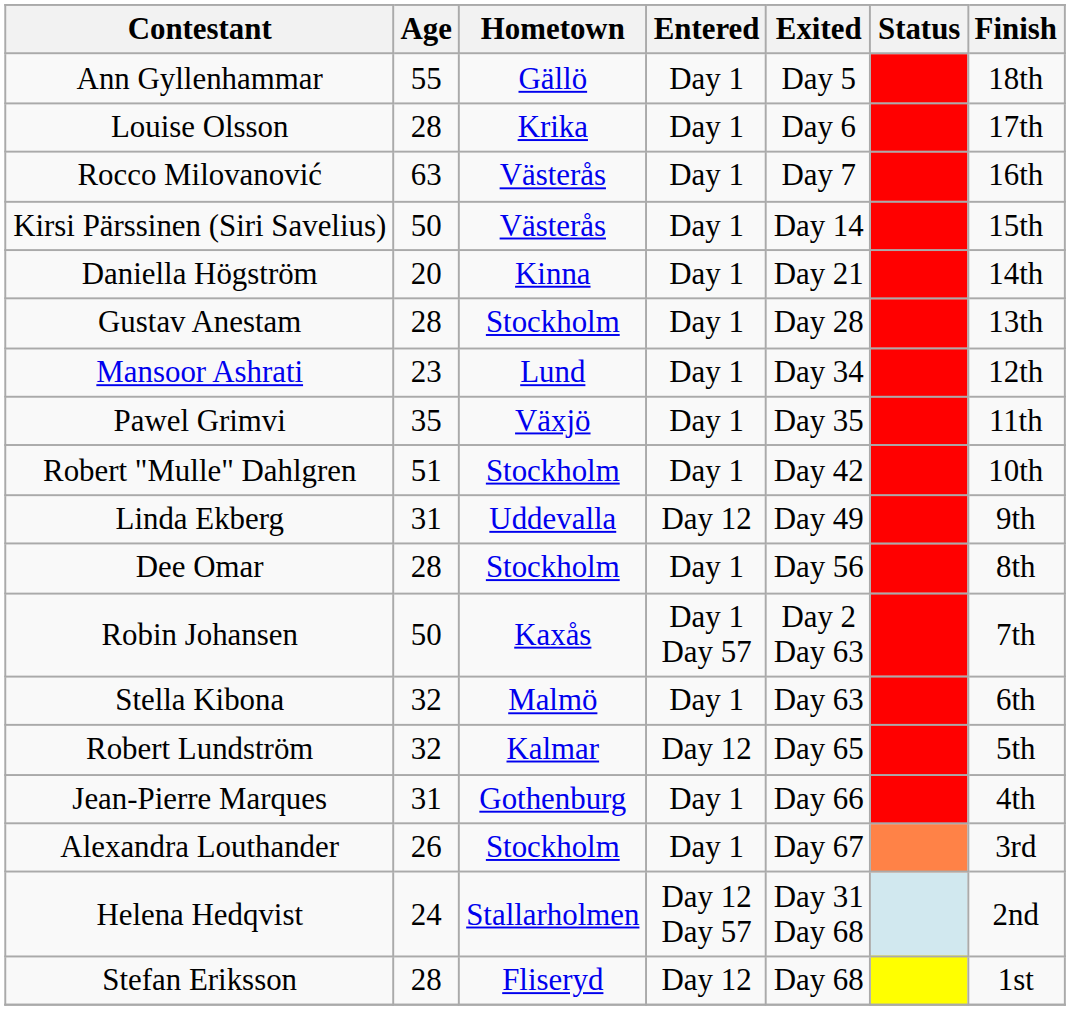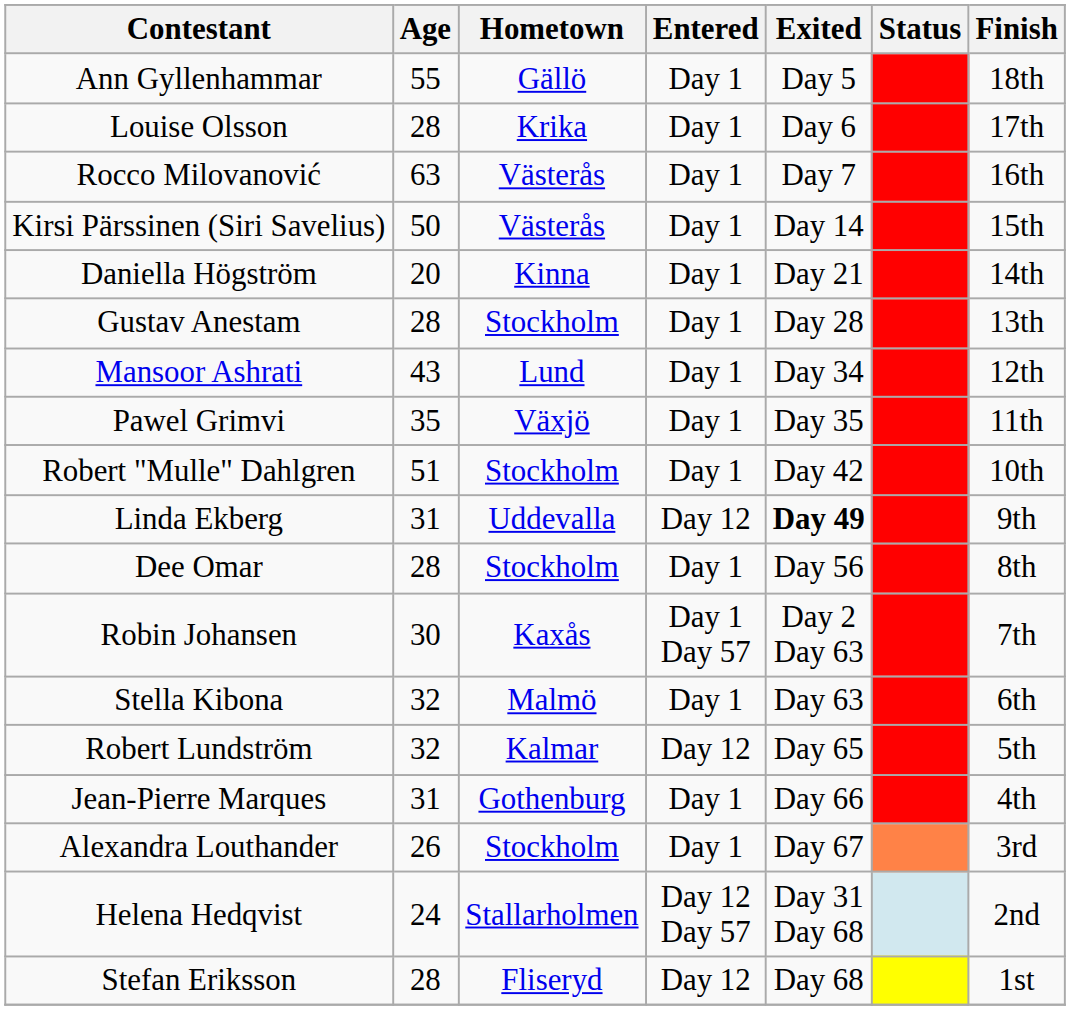 <table class="wikitable sortable" style="margin:auto; text-align:center">
 <tr>
 <th>Contestant</th>
 <th>Age</th>
 <th>Hometown</th>
 <th>Entered</th>
 <th>Exited</th>
 <th>Status</th>
 <th>Finish</th>
 </tr>
 <tr>
 <td>Ann Gyllenhammar</td>
 <td>55</td>
 <td><a href='#'>Gällö</a></td>
 <td>Day 1</td>
 <td>Day 5</td>
 <td style="background:#ff0000;"></td>
 <td>18th</td>
 </tr>
 <tr>
 <td>Louise Olsson</td>
 <td>28</td>
 <td><a href='#'>Krika</a></td>
 <td>Day 1</td>
 <td>Day 6</td>
 <td style="background:#ff0000;"></td>
 <td>17th</td>
 </tr>
 <tr>
 <td>Rocco Milovanović</td>
 <td>63</td>
 <td><a href='#'>Västerås</a></td>
 <td>Day 1</td>
 <td>Day 7</td>
 <td style="background:#ff0000;"></td>
 <td>16th</td>
 </tr>
 <tr>
 <td>Kirsi Pärssinen (Siri Savelius)</td>
 <td>50</td>
 <td><a href='#'>Västerås</a></td>
 <td>Day 1</td>
 <td>Day 14</td>
 <td style="background:#ff0000;"></td>
 <td>15th</td>
 </tr>
 <tr>
 <td>Daniella Högström</td>
 <td>20</td>
 <td><a href='#'>Kinna</a></td>
 <td>Day 1</td>
 <td>Day 21</td>
 <td style="background:#ff0000;"></td>
 <td>14th</td>
 </tr>
 <tr>
 <td>Gustav Anestam</td>
 <td>28</td>
 <td><a href='#'>Stockholm</a></td>
 <td>Day 1</td>
 <td>Day 28</td>
 <td style="background:#ff0000;"></td>
 <td>13th</td>
 </tr>
 <tr>
 <td><a href='#'>Mansoor Ashrati</a></td>
-<td>23</td>
+<td>43</td>
 <td><a href='#'>Lund</a></td>
 <td>Day 1</td>
 <td>Day 34</td>
 <td style="background:#ff0000;"></td>
 <td>12th</td>
 </tr>
 <tr>
 <td>Pawel Grimvi</td>
 <td>35</td>
 <td><a href='#'>Växjö</a></td>
 <td>Day 1</td>
 <td>Day 35</td>
 <td style="background:#ff0000;"></td>
 <td>11th</td>
 </tr>
 <tr>
 <td>Robert "Mulle" Dahlgren</td>
 <td>51</td>
 <td><a href='#'>Stockholm</a></td>
 <td>Day 1</td>
 <td>Day 42</td>
 <td style="background:#ff0000;"></td>
 <td>10th</td>
 </tr>
 <tr>
 <td>Linda Ekberg</td>
 <td>31</td>
 <td><a href='#'>Uddevalla</a></td>
 <td>Day 12</td>
-<td>Day 49</td>
+<td><strong>Day 49</strong></td>
 <td style="background:#ff0000;"></td>
 <td>9th</td>
 </tr>
 <tr>
 <td>Dee Omar</td>
 <td>28</td>
 <td><a href='#'>Stockholm</a></td>
 <td>Day 1</td>
 <td>Day 56</td>
 <td style="background:#ff0000;"></td>
 <td>8th</td>
 </tr>
 <tr>
 <td>Robin Johansen</td>
-<td>50</td>
+<td>30</td>
 <td><a href='#'>Kaxås</a></td>
 <td>Day 1<br>Day 57</td>
 <td>Day 2<br>Day 63</td>
 <td style="background:#ff0000;"></td>
 <td>7th</td>
 </tr>
 <tr>
 <td>Stella Kibona</td>
 <td>32</td>
 <td><a href='#'>Malmö</a></td>
 <td>Day 1</td>
 <td>Day 63</td>
 <td style="background:#ff0000;"></td>
 <td>6th</td>
 </tr>
 <tr>
 <td>Robert Lundström</td>
 <td>32</td>
 <td><a href='#'>Kalmar</a></td>
 <td>Day 12</td>
 <td>Day 65</td>
 <td style="background:#ff0000;"></td>
 <td>5th</td>
 </tr>
 <tr>
 <td>Jean-Pierre Marques</td>
 <td>31</td>
 <td><a href='#'>Gothenburg</a></td>
 <td>Day 1</td>
 <td>Day 66</td>
 <td style="background:#ff0000;"></td>
 <td>4th</td>
 </tr>
 <tr>
 <td>Alexandra Louthander</td>
 <td>26</td>
 <td><a href='#'>Stockholm</a></td>
 <td>Day 1</td>
 <td>Day 67</td>
 <td style="background:#FF8247;"></td>
 <td>3rd</td>
 </tr>
 <tr>
 <td>Helena Hedqvist</td>
 <td>24</td>
 <td><a href='#'>Stallarholmen</a></td>
 <td>Day 12<br>Day 57</td>
 <td>Day 31<br>Day 68</td>
 <td style="background:#D1E8EF;"></td>
 <td>2nd</td>
 </tr>
 <tr>
 <td>Stefan Eriksson</td>
 <td>28</td>
 <td><a href='#'>Fliseryd</a></td>
 <td>Day 12</td>
 <td>Day 68</td>
 <td style="background:yellow;"></td>
 <td>1st</td>
 </tr>
 <tr>
 </tr>
 </table>
